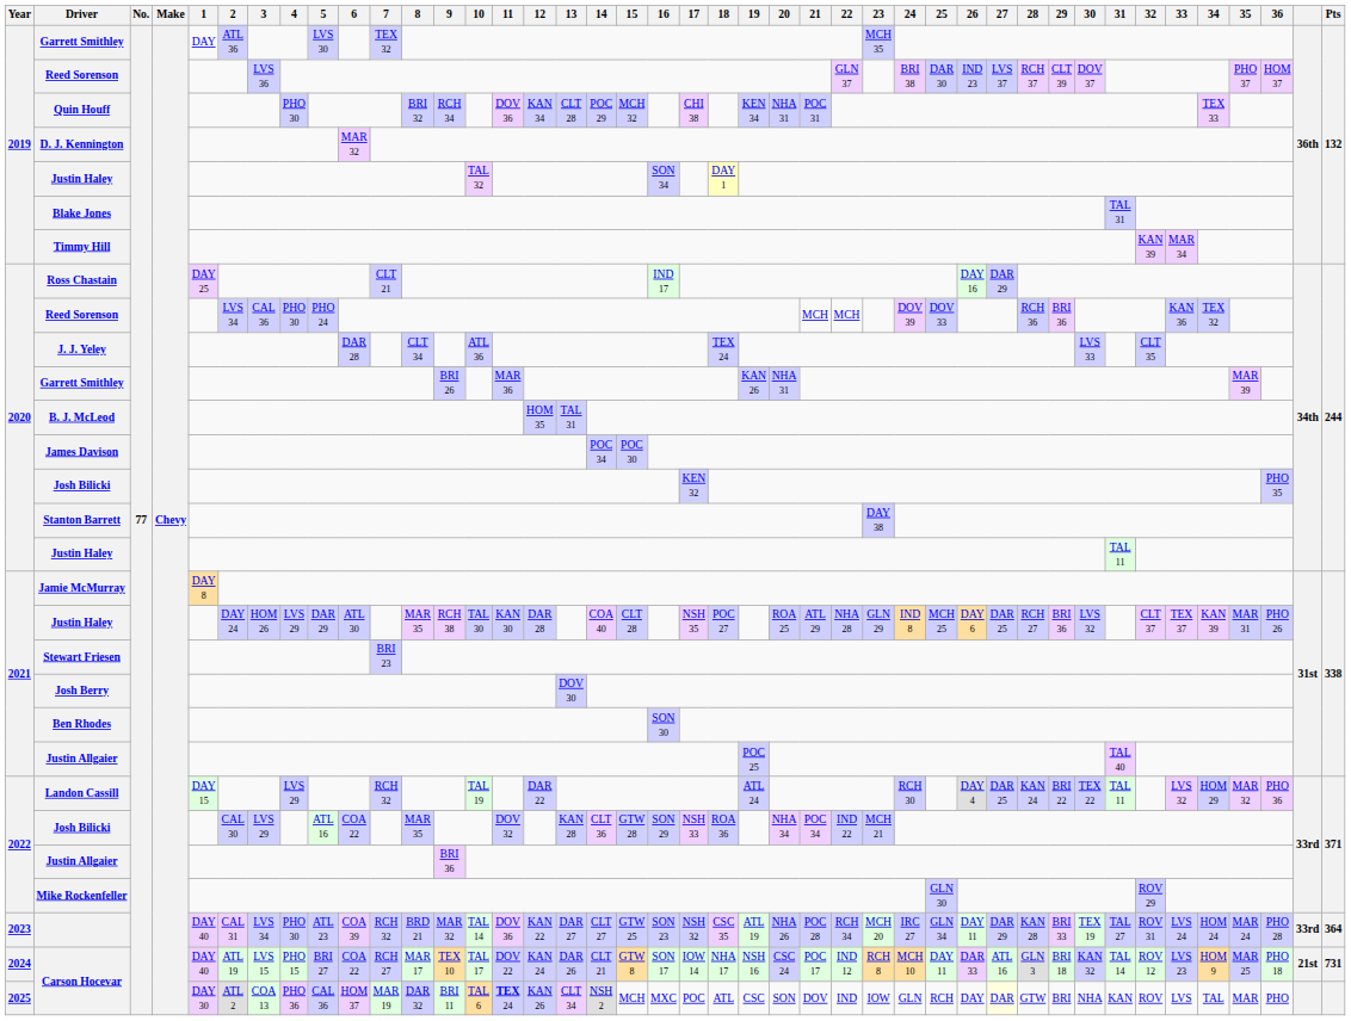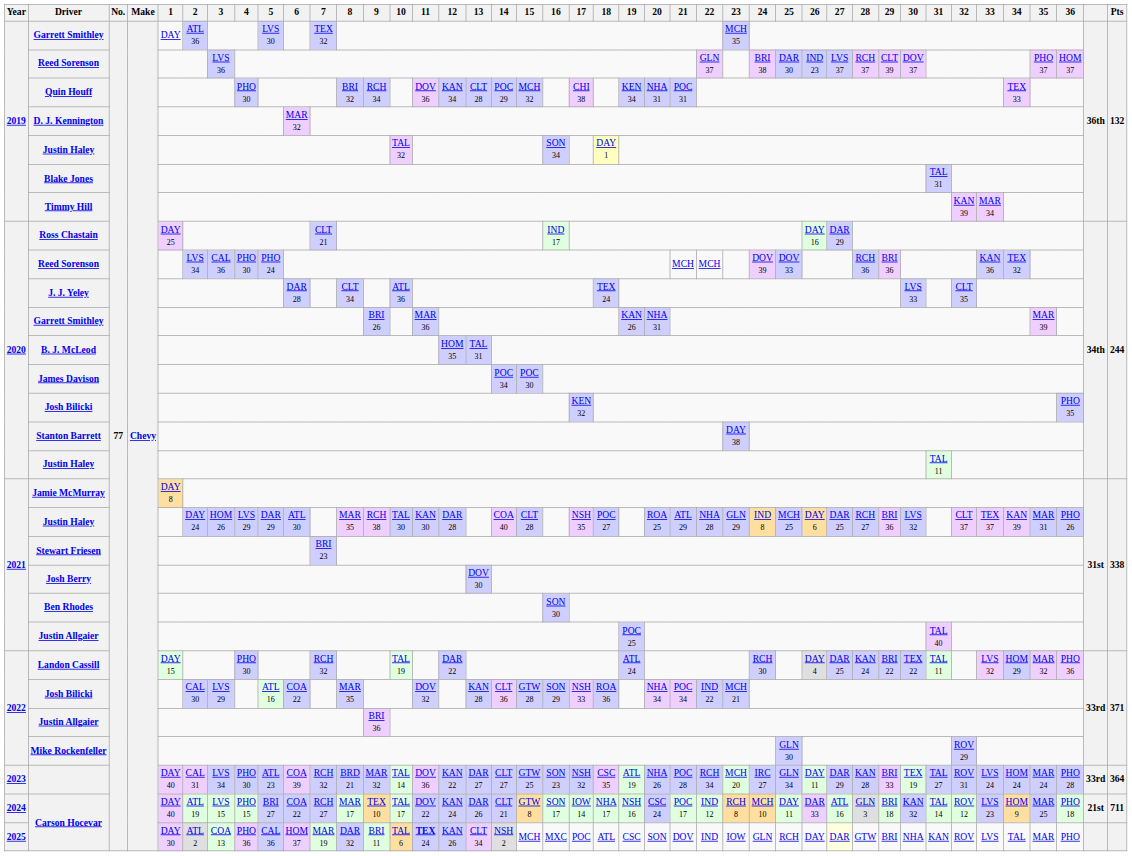 <table class="wikitable" style="text-align:center; font-size:75%">
 <tr>
 <th>Year</th>
 <th>Driver</th>
 <th>No.</th>
 <th>Make</th>
 <th>1</th>
 <th>2</th>
 <th>3</th>
 <th>4</th>
 <th>5</th>
 <th>6</th>
 <th>7</th>
 <th>8</th>
 <th>9</th>
 <th>10</th>
 <th>11</th>
 <th>12</th>
 <th>13</th>
 <th>14</th>
 <th>15</th>
 <th>16</th>
 <th>17</th>
 <th>18</th>
 <th>19</th>
 <th>20</th>
 <th>21</th>
 <th>22</th>
 <th>23</th>
 <th>24</th>
 <th>25</th>
 <th>26</th>
 <th>27</th>
 <th>28</th>
 <th>29</th>
 <th>30</th>
 <th>31</th>
 <th>32</th>
 <th>33</th>
 <th>34</th>
 <th>35</th>
 <th>36</th>
 <th></th>
 <th>Pts</th>
 </tr>
 <tr>
 <th rowspan=7><a href='#'>2019</a></th>
 <th><a href='#'>Garrett Smithley</a></th>
 <th rowspan=29>77</th>
 <th rowspan=29><a href='#'>Chevy</a></th>
 <td><a href='#'>DAY</a></td>
 <td style="background:#CFCFFF;"><a href='#'>ATL</a><br><small>36</small></td>
 <td colspan=2></td>
 <td style="background:#CFCFFF;"><a href='#'>LVS</a><br><small>30</small></td>
 <td></td>
 <td style="background:#CFCFFF;"><a href='#'>TEX</a><br><small>32</small></td>
 <td colspan=15></td>
 <td style="background:#CFCFFF;"><a href='#'>MCH</a><br><small>35</small></td>
 <td colspan=13></td>
 <th rowspan=7>36th</th>
 <th rowspan=7>132</th>
 </tr>
 <tr>
 <th><a href='#'>Reed Sorenson</a></th>
 <td colspan=2></td>
 <td style="background:#CFCFFF;"><a href='#'>LVS</a><br><small>36</small></td>
 <td colspan=18></td>
 <td style="background:#EFCFFF;"><a href='#'>GLN</a><br><small>37</small></td>
 <td></td>
 <td style="background:#EFCFFF;"><a href='#'>BRI</a><br><small>38</small></td>
 <td style="background:#CFCFFF;"><a href='#'>DAR</a><br><small>30</small></td>
 <td style="background:#CFCFFF;"><a href='#'>IND</a><br><small>23</small></td>
 <td style="background:#CFCFFF;"><a href='#'>LVS</a><br>  <small>37</small></td>
 <td style="background:#EFCFFF;"><a href='#'>RCH</a><br><small>37</small></td>
 <td style="background:#EFCFFF;"><a href='#'>CLT</a><br><small>39</small></td>
 <td style="background:#EFCFFF;"><a href='#'>DOV</a><br><small>37</small></td>
 <td colspan=4></td>
 <td style="background:#EFCFFF;"><a href='#'>PHO</a><br><small>37</small></td>
 <td style="background:#EFCFFF;"><a href='#'>HOM</a><br><small>37</small></td>
 </tr>
 <tr>
 <th><a href='#'>Quin Houff</a></th>
 <td colspan=3></td>
 <td style="background:#CFCFFF;"><a href='#'>PHO</a><br><small>30</small></td>
 <td colspan=3></td>
 <td style="background:#CFCFFF;"><a href='#'>BRI</a><br><small>32</small></td>
 <td style="background:#CFCFFF;"><a href='#'>RCH</a><br><small>34</small></td>
 <td></td>
 <td style="background:#EFCFFF;"><a href='#'>DOV</a><br><small>36</small></td>
 <td style="background:#CFCFFF;"><a href='#'>KAN</a><br><small>34</small></td>
 <td style="background:#CFCFFF;"><a href='#'>CLT</a><br><small>28</small></td>
 <td style="background:#CFCFFF;"><a href='#'>POC</a><br><small>29</small></td>
 <td style="background:#CFCFFF;"><a href='#'>MCH</a><br><small>32</small></td>
 <td></td>
 <td style="background:#EFCFFF;"><a href='#'>CHI</a><br><small>38</small></td>
 <td></td>
 <td style="background:#CFCFFF;"><a href='#'>KEN</a><br><small>34</small></td>
 <td style="background:#CFCFFF;"><a href='#'>NHA</a><br><small>31</small></td>
 <td style="background:#CFCFFF;"><a href='#'>POC</a><br><small>31</small></td>
 <td colspan=12></td>
 <td style="background:#EFCFFF;"><a href='#'>TEX</a><br><small>33</small></td>
 <td colspan=2></td>
 </tr>
 <tr>
 <th><a href='#'>D. J. Kennington</a></th>
 <td colspan=5></td>
 <td style="background:#EFCFFF;"><a href='#'>MAR</a><br><small>32</small></td>
 <td colspan=30></td>
 </tr>
 <tr>
 <th><a href='#'>Justin Haley</a></th>
 <td colspan=9></td>
 <td style="background:#EFCFFF;"><a href='#'>TAL</a><br><small>32</small></td>
 <td colspan=5></td>
 <td style="background:#CFCFFF;"><a href='#'>SON</a><br><small>34</small></td>
 <td></td>
 <td style="background:#FFFFBF;"><a href='#'>DAY</a><br><small>1</small></td>
 <td colspan=18></td>
 </tr>
 <tr>
 <th><a href='#'>Blake Jones</a></th>
 <td colspan=30></td>
 <td style="background:#CFCFFF;"><a href='#'>TAL</a><br><small>31</small></td>
 <td colspan=5></td>
 </tr>
 <tr>
 <th><a href='#'>Timmy Hill</a></th>
 <td colspan=31></td>
 <td style="background:#EFCFFF;"><a href='#'>KAN</a><br><small>39</small></td>
 <td style="background:#EFCFFF;"><a href='#'>MAR</a><br><small>34</small></td>
 <td colspan=3></td>
 </tr>
 <tr>
 <th rowspan=9><a href='#'>2020</a></th>
 <th><a href='#'>Ross Chastain</a></th>
 <td style="background:#EFCFFF;"><a href='#'>DAY</a><br><small>25</small></td>
 <td colspan=5></td>
 <td style="background:#CFCFFF;"><a href='#'>CLT</a><br><small>21</small></td>
 <td colspan=8></td>
 <td style="background:#DFFFDF;"><a href='#'>IND</a><br><small>17</small></td>
 <td colspan=9></td>
 <td style="background:#DFFFDF;"><a href='#'>DAY</a><br><small>16</small></td>
 <td style="background:#CFCFFF;"><a href='#'>DAR</a><br><small>29</small></td>
 <td colspan=9></td>
 <th rowspan=9>34th</th>
 <th rowspan=9>244</th>
 </tr>
 <tr>
 <th><a href='#'>Reed Sorenson</a></th>
 <td></td>
 <td style="background:#CFCFFF;"><a href='#'>LVS</a><br><small>34</small></td>
 <td style="background:#CFCFFF;"><a href='#'>CAL</a><br><small>36</small></td>
 <td style="background:#CFCFFF;"><a href='#'>PHO</a><br><small>30</small></td>
 <td style="background:#CFCFFF;"><a href='#'>PHO</a><br><small>24</small></td>
 <td colspan=15></td>
 <td><a href='#'>MCH</a></td>
 <td><a href='#'>MCH</a></td>
 <td></td>
 <td style="background:#EFCFFF;"><a href='#'>DOV</a><br><small>39</small></td>
 <td style="background:#CFCFFF;"><a href='#'>DOV</a><br><small>33</small></td>
 <td colspan=2></td>
 <td style="background:#CFCFFF;"><a href='#'>RCH</a><br><small>36</small></td>
 <td style="background:#EFCFFF;"><a href='#'>BRI</a><br><small>36</small></td>
 <td colspan=3></td>
 <td style="background:#CFCFFF;"><a href='#'>KAN</a><br><small>36</small></td>
 <td style="background:#CFCFFF;"><a href='#'>TEX</a><br><small>32</small></td>
 </tr>
 <tr>
 <th><a href='#'>J. J. Yeley</a></th>
 <td colspan=5></td>
 <td style="background:#CFCFFF;"><a href='#'>DAR</a><br><small>28</small></td>
 <td></td>
 <td style="background:#CFCFFF;"><a href='#'>CLT</a><br><small>34</small></td>
 <td></td>
 <td style="background:#CFCFFF;"><a href='#'>ATL</a><br><small>36</small></td>
 <td colspan=7></td>
 <td style="background:#CFCFFF;"><a href='#'>TEX</a><br><small>24</small></td>
 <td colspan=11></td>
 <td style="background:#CFCFFF;"><a href='#'>LVS</a><br><small>33</small></td>
 <td></td>
 <td style="background:#CFCFFF;"><a href='#'>CLT</a><br><small>35</small></td>
 <td colspan=4></td>
 </tr>
 <tr>
 <th><a href='#'>Garrett Smithley</a></th>
 <td colspan=8></td>
 <td style="background:#CFCFFF;"><a href='#'>BRI</a><br><small>26</small></td>
 <td></td>
 <td style="background:#CFCFFF;"><a href='#'>MAR</a><br><small>36</small></td>
 <td colspan=7></td>
 <td style="background:#CFCFFF;"><a href='#'>KAN</a><br><small>26</small></td>
 <td style="background:#CFCFFF;"><a href='#'>NHA</a><br><small>31</small></td>
 <td colspan=14></td>
 <td style="background:#EFCFFF;"><a href='#'>MAR</a><br><small>39</small></td>
 <td></td>
 </tr>
 <tr>
 <th><a href='#'>B. J. McLeod</a></th>
 <td colspan=11></td>
 <td style="background:#CFCFFF;"><a href='#'>HOM</a><br><small>35</small></td>
 <td style="background:#CFCFFF;"><a href='#'>TAL</a><br><small>31</small></td>
 <td colspan=23></td>
 </tr>
 <tr>
 <th><a href='#'>James Davison</a></th>
 <td colspan=13></td>
 <td style="background:#CFCFFF;"><a href='#'>POC</a><br><small>34</small></td>
 <td style="background:#CFCFFF;"><a href='#'>POC</a><br><small>30</small></td>
 <td colspan=21></td>
 </tr>
 <tr>
 <th><a href='#'>Josh Bilicki</a></th>
 <td colspan=16></td>
 <td style="background:#CFCFFF;"><a href='#'>KEN</a><br><small>32</small></td>
 <td colspan=18></td>
 <td style="background:#CFCFFF;"><a href='#'>PHO</a><br><small>35</small></td>
 </tr>
 <tr>
 <th><a href='#'>Stanton Barrett</a></th>
 <td colspan=22></td>
 <td style="background:#CFCFFF;"><a href='#'>DAY</a><br><small>38</small></td>
 <td colspan=13></td>
 </tr>
 <tr>
 <th><a href='#'>Justin Haley</a></th>
 <td colspan=30></td>
 <td style="background:#DFFFDF;"><a href='#'>TAL</a><br><small>11</small></td>
 <td colspan=5></td>
 </tr>
 <tr>
 <th rowspan=6><a href='#'>2021</a></th>
 <th><a href='#'>Jamie McMurray</a></th>
 <td style="background:#FFDF9F;"><a href='#'>DAY</a><br><small>8</small></td>
 <td colspan=35></td>
 <th rowspan=6>31st</th>
 <th rowspan=6>338</th>
 </tr>
 <tr>
 <th><a href='#'>Justin Haley</a></th>
 <td></td>
 <td style="background:#CFCFFF;"><a href='#'>DAY</a><br><small>24</small></td>
 <td style="background:#CFCFFF;"><a href='#'>HOM</a><br><small>26</small></td>
 <td style="background:#CFCFFF;"><a href='#'>LVS</a><br><small>29</small></td>
 <td style="background:#CFCFFF;"><a href='#'>DAR</a><br><small>29</small></td>
 <td style="background:#CFCFFF;"><a href='#'>ATL</a><br><small>30</small></td>
 <td></td>
 <td style="background:#EFCFFF;"><a href='#'>MAR</a><br><small>35</small></td>
 <td style="background:#EFCFFF;"><a href='#'>RCH</a><br><small>38</small></td>
 <td style="background:#CFCFFF;"><a href='#'>TAL</a><br><small>30</small></td>
 <td style="background:#CFCFFF;"><a href='#'>KAN</a><br><small>30</small></td>
 <td style="background:#CFCFFF;"><a href='#'>DAR</a><br><small>28</small></td>
 <td></td>
 <td style="background:#EFCFFF;"><a href='#'>COA</a><br><small>40</small></td>
 <td style="background:#CFCFFF;"><a href='#'>CLT</a><br><small>28</small></td>
 <td></td>
 <td style="background:#EFCFFF;"><a href='#'>NSH</a><br><small>35</small></td>
 <td style="background:#CFCFFF;"><a href='#'>POC</a><br><small>27</small></td>
 <td></td>
 <td style="background:#CFCFFF;"><a href='#'>ROA</a><br><small>25</small></td>
 <td style="background:#CFCFFF;"><a href='#'>ATL</a><br><small>29</small></td>
 <td style="background:#CFCFFF;"><a href='#'>NHA</a><br><small>28</small></td>
 <td style="background:#CFCFFF;"><a href='#'>GLN</a><br><small>29</small></td>
 <td style="background:#FFDF9F;"><a href='#'>IND</a><br><small>8</small></td>
 <td style="background:#CFCFFF;"><a href='#'>MCH</a><br><small>25</small></td>
 <td style="background:#FFDF9F;"><a href='#'>DAY</a><br><small>6</small></td>
 <td style="background:#CFCFFF;"><a href='#'>DAR</a><br><small>25</small></td>
 <td style="background:#CFCFFF;"><a href='#'>RCH</a><br><small>27</small></td>
 <td style="background:#EFCFFF;"><a href='#'>BRI</a><br><small>36</small></td>
 <td style="background:#CFCFFF;"><a href='#'>LVS</a><br><small>32</small></td>
 <td></td>
 <td style="background:#EFCFFF;"><a href='#'>CLT</a><br><small>37</small></td>
 <td style="background:#EFCFFF;"><a href='#'>TEX</a><br><small>37</small></td>
 <td style="background:#EFCFFF;"><a href='#'>KAN</a><br><small>39</small></td>
 <td style="background:#CFCFFF;"><a href='#'>MAR</a><br><small>31</small></td>
 <td style="background:#CFCFFF;"><a href='#'>PHO</a><br><small>26</small></td>
 </tr>
 <tr>
 <th><a href='#'>Stewart Friesen</a></th>
 <td colspan=6></td>
 <td style="background:#CFCFFF;"><a href='#'>BRI</a><br><small>23</small></td>
 <td colspan=29></td>
 </tr>
 <tr>
 <th><a href='#'>Josh Berry</a></th>
 <td colspan=12></td>
 <td style="background:#CFCFFF;"><a href='#'>DOV</a><br><small>30</small></td>
 <td colspan=23></td>
 </tr>
 <tr>
 <th><a href='#'>Ben Rhodes</a></th>
 <td colspan=15></td>
 <td style="background:#CFCFFF;"><a href='#'>SON</a><br><small>30</small></td>
 <td colspan=20></td>
 </tr>
 <tr>
 <th><a href='#'>Justin Allgaier</a></th>
 <td colspan=18></td>
 <td style="background:#CFCFFF;"><a href='#'>POC</a><br><small>25</small></td>
 <td colspan=11></td>
 <td style="background:#EFCFFF;"><a href='#'>TAL</a><br><small>40</small></td>
 <td colspan=5></td>
 </tr>
 <tr>
 <th rowspan="4"><a href='#'>2022</a></th>
 <th><a href='#'>Landon Cassill</a></th>
 <td style="background:#DFFFDF;"><a href='#'>DAY</a><br><small>15</small></td>
 <td colspan=2></td>
-<td style="background:#CFCFFF;"><a href='#'>LVS</a><br><small>29</small></td>
+<td style="background:#CFCFFF;"><a href='#'>PHO</a><br><small>30</small></td>
 <td colspan=2></td>
 <td style="background:#CFCFFF;"><a href='#'>RCH</a><br><small>32</small></td>
 <td colspan=2></td>
 <td style="background:#DFFFDF;"><a href='#'>TAL</a><br><small>19</small></td>
 <td></td>
 <td style="background:#CFCFFF;"><a href='#'>DAR</a><br><small>22</small></td>
 <td colspan=6></td>
 <td style="background:#CFCFFF;"><a href='#'>ATL</a><br><small>24</small></td>
 <td colspan="4"></td>
 <td style="background:#CFCFFF;"><a href='#'>RCH</a><br><small>30</small></td>
 <td></td>
 <td style="background:#DFDFDF;"><a href='#'>DAY</a><br><small>4</small></td>
 <td style="background:#CFCFFF;"><a href='#'>DAR</a><br><small>25</small></td>
 <td style="background:#CFCFFF;"><a href='#'>KAN</a><br><small>24</small></td>
 <td style="background:#CFCFFF;"><a href='#'>BRI</a><br><small>22</small></td>
 <td style="background:#CFCFFF;"><a href='#'>TEX</a><br><small>22</small></td>
 <td style="background:#DFFFDF;"><a href='#'>TAL</a><br><small>11</small></td>
 <td></td>
 <td style="background:#EFCFFF;"><a href='#'>LVS</a><br><small>32</small></td>
 <td style="background:#CFCFFF;"><a href='#'>HOM</a><br><small>29</small></td>
 <td style="background:#EFCFFF;"><a href='#'>MAR</a><br><small>32</small></td>
 <td style="background:#EFCFFF;"><a href='#'>PHO</a><br><small>36</small></td>
 <th rowspan="4">33rd</th>
 <th rowspan="4">371</th>
 </tr>
 <tr>
 <th><a href='#'>Josh Bilicki</a></th>
 <td></td>
 <td style="background:#CFCFFF;"><a href='#'>CAL</a><br><small>30</small></td>
 <td style="background:#CFCFFF;"><a href='#'>LVS</a><br><small>29</small></td>
 <td></td>
 <td style="background:#DFFFDF;"><a href='#'>ATL</a><br><small>16</small></td>
 <td style="background:#CFCFFF;"><a href='#'>COA</a><br><small>22</small></td>
 <td></td>
 <td style="background:#CFCFFF;"><a href='#'>MAR</a><br><small>35</small></td>
 <td colspan=2></td>
 <td style="background:#CFCFFF;"><a href='#'>DOV</a><br><small>32</small></td>
 <td></td>
 <td style="background:#CFCFFF;"><a href='#'>KAN</a><br><small>28</small></td>
 <td style="background:#EFCFFF;"><a href='#'>CLT</a><br><small>36</small></td>
 <td style="background:#CFCFFF;"><a href='#'>GTW</a><br><small>28</small></td>
 <td style="background:#CFCFFF;"><a href='#'>SON</a><br><small>29</small></td>
 <td style="background:#EFCFFF;"><a href='#'>NSH</a><br><small>33</small></td>
 <td style="background:#CFCFFF;"><a href='#'>ROA</a><br><small>36</small></td>
 <td></td>
 <td style="background:#EFCFFF;"><a href='#'>NHA</a><br><small>34</small></td>
 <td style="background:#EFCFFF;"><a href='#'>POC</a><br><small>34</small></td>
 <td style="background:#CFCFFF;"><a href='#'>IND</a><br><small>22</small></td>
 <td style="background:#CFCFFF;"><a href='#'>MCH</a><br><small>21</small></td>
 <td colspan="13"></td>
 </tr>
 <tr>
 <th><a href='#'>Justin Allgaier</a></th>
 <td colspan=8></td>
 <td style="background:#EFCFFF;"><a href='#'>BRI</a><br><small>36</small></td>
 <td colspan=27></td>
 </tr>
 <tr>
 <th><a href='#'>Mike Rockenfeller</a></th>
 <td colspan="24"></td>
 <td style="background:#CFCFFF;"><a href='#'>GLN</a><br><small>30</small></td>
 <td colspan="6"></td>
 <td style="Background:#CFCFFF;"><a href='#'>ROV</a><br><small>29</small></td>
 <td colspan="4"></td>
 </tr>
 <tr>
 <th><a href='#'>2023</a></th>
 <th></th>
 <td style="background:#EFCFFF;"><a href='#'>DAY</a><br><small>40</small></td>
 <td style="background:#EFCFFF;"><a href='#'>CAL</a><br><small>31</small></td>
 <td style="background:#CFCFFF;"><a href='#'>LVS</a><br><small>34</small></td>
 <td style="background:#CFCFFF;"><a href='#'>PHO</a><br><small>30</small></td>
 <td style="background:#CFCFFF;"><a href='#'>ATL</a><br><small>23</small></td>
 <td style="background:#EFCFFF;"><a href='#'>COA</a><br><small>39</small></td>
 <td style="background:#CFCFFF;"><a href='#'>RCH</a><br><small>32</small></td>
 <td style="background:#CFCFFF;"><a href='#'>BRD</a><br><small>21</small></td>
 <td style="background:#CFCFFF;"><a href='#'>MAR</a><br><small>32</small></td>
 <td style="background:#DFFFDF;"><a href='#'>TAL</a><br><small>14</small></td>
 <td style="background:#EFCFFF;"><a href='#'>DOV</a><br><small>36</small></td>
 <td style="background:#CFCFFF;"><a href='#'>KAN</a><br><small>22</small></td>
 <td style="background:#CFCFFF;"><a href='#'>DAR</a><br><small>27</small></td>
 <td style="background:#CFCFFF;"><a href='#'>CLT</a><br><small>27</small></td>
 <td style="background:#CFCFFF;"><a href='#'>GTW</a><br><small>25</small></td>
 <td style="background:#CFCFFF;"><a href='#'>SON</a><br><small>23</small></td>
 <td style="background:#CFCFFF;"><a href='#'>NSH</a><br><small>32</small></td>
 <td style="background:#EFCFFF;"><a href='#'>CSC</a><br><small>35</small></td>
 <td style="background:#DFFFDF;"><a href='#'>ATL</a><br><small>19</small></td>
 <td style="background:#CFCFFF;"><a href='#'>NHA</a><br><small>26</small></td>
 <td style="background:#CFCFFF;"><a href='#'>POC</a><br><small>28</small></td>
 <td style="background:#CFCFFF;"><a href='#'>RCH</a><br><small>34</small></td>
 <td style="background:#DFFFDF;"><a href='#'>MCH</a><br><small>20</small></td>
 <td style="background:#CFCFFF;"><a href='#'>IRC</a><br><small>27</small></td>
 <td style="background:#CFCFFF;"><a href='#'>GLN</a><br><small>34</small></td>
 <td style="background:#DFFFDF;"><a href='#'>DAY</a><br><small>11</small></td>
 <td style="background:#CFCFFF;"><a href='#'>DAR</a><br><small>29</small></td>
 <td style="background:#CFCFFF;"><a href='#'>KAN</a><br><small>28</small></td>
 <td style="background:#EFCFFF;"><a href='#'>BRI</a><br><small>33</small></td>
 <td style="background:#DFFFDF;"><a href='#'>TEX</a><br><small>19</small></td>
 <td style="background:#CFCFFF;"><a href='#'>TAL</a><br><small>27</small></td>
 <td style="background:#CFCFFF;"><a href='#'>ROV</a><br><small>31</small></td>
 <td style="background:#CFCFFF;"><a href='#'>LVS</a><br><small>24</small></td>
 <td style="background:#CFCFFF;"><a href='#'>HOM</a><br><small>24</small></td>
 <td style="background:#CFCFFF;"><a href='#'>MAR</a><br><small>24</small></td>
 <td style="background:#CFCFFF;"><a href='#'>PHO</a><br><small>28</small></td>
 <th>33rd</th>
 <th>364</th>
 </tr>
 <tr>
 <th><a href='#'>2024</a></th>
 <th rowspan=2><a href='#'>Carson Hocevar</a></th>
 <td style="background:#EFCFFF;"><a href='#'>DAY</a><br><small>40</small></td>
 <td style="background:#DFFFDF;"><a href='#'>ATL</a><br><small>19</small></td>
 <td style="background:#DFFFDF;"><a href='#'>LVS</a><br><small>15</small></td>
 <td style="background:#DFFFDF;"><a href='#'>PHO</a><br><small>15</small></td>
 <td style="background:#CFCFFF;"><a href='#'>BRI</a><br><small>27</small></td>
 <td style="background:#CFCFFF;"><a href='#'>COA</a><br><small>22</small></td>
 <td style="background:#CFCFFF;"><a href='#'>RCH</a><br><small>27</small></td>
 <td style="background:#DFFFDF;"><a href='#'>MAR</a><br><small>17</small></td>
 <td style="background:#FFDF9F;"><a href='#'>TEX</a><br><small>10</small></td>
 <td style="background:#DFFFDF;"><a href='#'>TAL</a><br><small>17</small></td>
 <td style="background:#CFCFFF;"><a href='#'>DOV</a><br><small>22</small></td>
 <td style="background:#CFCFFF;"><a href='#'>KAN</a><br><small>24</small></td>
 <td style="background:#CFCFFF;"><a href='#'>DAR</a><br><small>26</small></td>
 <td style="background:#CFCFFF;"><a href='#'>CLT</a><br><small>21</small></td>
 <td style="background:#FFDF9F;"><a href='#'>GTW</a><br><small>8</small></td>
 <td style="background:#DFFFDF;"><a href='#'>SON</a><br><small>17</small></td>
 <td style="background:#DFFFDF;"><a href='#'>IOW</a><br><small>14</small></td>
 <td style="background:#DFFFDF;"><a href='#'>NHA</a><br><small>17</small></td>
 <td style="background:#DFFFDF;"><a href='#'>NSH</a><br><small>16</small></td>
 <td style="background:#CFCFFF;"><a href='#'>CSC</a><br><small>24</small></td>
 <td style="background:#DFFFDF;"><a href='#'>POC</a><br><small>17</small></td>
 <td style="background:#DFFFDF;"><a href='#'>IND</a><br><small>12</small></td>
 <td style="background:#FFDF9F;"><a href='#'>RCH</a><br><small>8</small></td>
 <td style="background:#FFDF9F;"><a href='#'>MCH</a><br><small>10</small></td>
 <td style="background:#DFFFDF;"><a href='#'>DAY</a><br><small>11</small></td>
 <td style="background:#EFCFFF;"><a href='#'>DAR</a><br><small>33</small></td>
 <td style="background:#DFFFDF;"><a href='#'>ATL</a><br><small>16</small></td>
 <td style="background:#DFDFDF;"><a href='#'>GLN</a><br><small>3</small></td>
 <td style="background:#DFFFDF;"><a href='#'>BRI</a><br><small>18</small></td>
 <td style="background:#CFCFFF;"><a href='#'>KAN</a><br><small>32</small></td>
 <td style="background:#DFFFDF;"><a href='#'>TAL</a><br><small>14</small></td>
 <td style="background:#DFFFDF;"><a href='#'>ROV</a><br><small>12</small></td>
 <td style="background:#CFCFFF;"><a href='#'>LVS</a><br><small>23</small></td>
 <td style="background:#FFDF9F;"><a href='#'>HOM</a><br><small>9</small></td>
 <td style="background:#CFCFFF;"><a href='#'>MAR</a><br><small>25</small></td>
 <td style="background:#DFFFDF;"><a href='#'>PHO</a><br><small>18</small></td>
 <th>21st</th>
-<th>731</th>
+<th>711</th>
 </tr>
 <tr>
 <th><a href='#'>2025</a></th>
 <td style="background:#EFCFFF;"><a href='#'>DAY</a><br><small>30</small></td>
 <td style="background:#DFDFDF;"><a href='#'>ATL</a><br><small>2</small></td>
 <td style="background:#DFFFDF;"><a href='#'>COA</a><br><small>13</small></td>
 <td style="background:#EFCFFF;"><a href='#'>PHO</a><br><small>36</small></td>
 <td style="background:#CFCFFF;"><a href='#'>CAL</a><br><small>36</small></td>
 <td style="background:#EFCFFF;"><a href='#'>HOM</a><br><small>37</small></td>
 <td style="background:#DFFFDF;"><a href='#'>MAR</a><br><small>19</small></td>
 <td style="background:#CFCFFF;"><a href='#'>DAR</a><br><small>32</small></td>
 <td style="background:#DFFFDF;"><a href='#'>BRI</a><br><small>11</small></td>
 <td style="background:#FFDF9F;"><a href='#'>TAL</a><br><small>6</small></td>
 <td style="background:#CFCFFF;"><strong><a href='#'>TEX</a></strong><br><small>24</small></td>
 <td style="background:#CFCFFF;"><a href='#'>KAN</a><br><small>26</small></td>
 <td style="background:#EFCFFF;"><a href='#'>CLT</a><br><small>34</small></td>
 <td style="background:#DFDFDF;"><a href='#'>NSH</a><br><small>2</small></td>
 <td><a href='#'>MCH</a></td>
 <td><a href='#'>MXC</a></td>
 <td><a href='#'>POC</a></td>
 <td><a href='#'>ATL</a></td>
 <td><a href='#'>CSC</a></td>
 <td><a href='#'>SON</a></td>
 <td><a href='#'>DOV</a></td>
 <td><a href='#'>IND</a></td>
 <td><a href='#'>IOW</a></td>
 <td><a href='#'>GLN</a></td>
 <td><a href='#'>RCH</a></td>
 <td><a href='#'>DAY</a></td>
 <td style="background: lightyellow;"><a href='#'>DAR</a></td>
 <td><a href='#'>GTW</a></td>
 <td><a href='#'>BRI</a></td>
 <td><a href='#'>NHA</a></td>
 <td><a href='#'>KAN</a></td>
 <td><a href='#'>ROV</a></td>
 <td><a href='#'>LVS</a></td>
 <td><a href='#'>TAL</a></td>
 <td><a href='#'>MAR</a></td>
 <td><a href='#'>PHO</a></td>
 <th></th>
 <th></th>
 </tr>
 </table>
